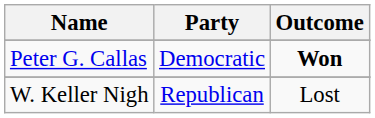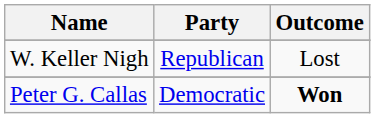 <table class=wikitable style="text-align:center">
 <tr>
 <th>Name</th>
 <th>Party</th>
 <th>Outcome</th>
 </tr>
 <tr>
 </tr>
 <tr>
+<td align=left>W. Keller Nigh</td>
+<td><a href='#'>Republican</a></td>
+<td>Lost</td>
+</tr>
+<tr>
+</tr>
+<tr>
 <td align=left><a href='#'>Peter G. Callas</a></td>
 <td><a href='#'>Democratic</a></td>
 <td><strong>Won</strong></td>
 </tr>
-<tr>
-</tr>
-<tr>
-<td align=left>W. Keller Nigh</td>
-<td><a href='#'>Republican</a></td>
-<td>Lost</td>
-</tr>
 </table>
